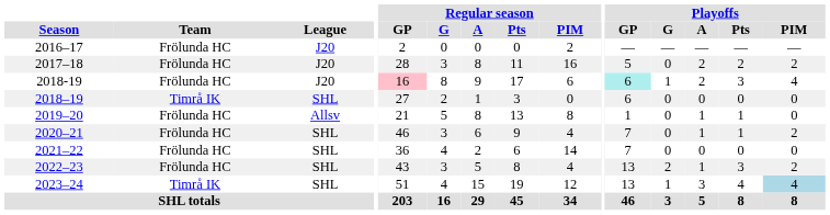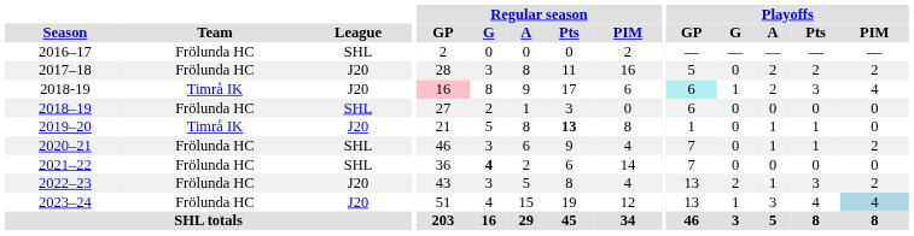 <table border="0" cellpadding="1" cellspacing="0" style="text-align:center; width:60em;">
 <tr bgcolor="#e0e0e0">
 <th colspan="3" bgcolor="#ffffff"></th>
 <th rowspan="99" bgcolor="#ffffff"></th>
 <th colspan="5"><a href='#'>Regular season</a></th>
 <th rowspan="99" bgcolor="#ffffff"></th>
 <th colspan="5"><a href='#'>Playoffs</a></th>
 </tr>
 <tr bgcolor="#e0e0e0">
 <th><a href='#'>Season</a></th>
 <th>Team</th>
 <th>League</th>
 <th>GP</th>
 <th><a href='#'>G</a></th>
 <th><a href='#'>A</a></th>
 <th><a href='#'>Pts</a></th>
 <th><a href='#'>PIM</a></th>
 <th>GP</th>
 <th>G</th>
 <th>A</th>
 <th>Pts</th>
 <th>PIM</th>
 </tr>
 <tr>
 <td>2016–17</td>
 <td>Frölunda HC</td>
-<td><a href='#'>J20</a></td>
+<td>SHL</td>
 <td>2</td>
 <td>0</td>
 <td>0</td>
 <td>0</td>
 <td>2</td>
 <td>—</td>
 <td>—</td>
 <td>—</td>
 <td>—</td>
 <td>—</td>
 </tr>
 <tr bgcolor="#f0f0f0">
 <td>2017–18</td>
 <td>Frölunda HC</td>
 <td>J20</td>
 <td>28</td>
 <td>3</td>
 <td>8</td>
 <td>11</td>
 <td>16</td>
 <td>5</td>
 <td>0</td>
 <td>2</td>
 <td>2</td>
 <td>2</td>
 </tr>
 <tr>
 <td>2018-19</td>
-<td>Frölunda HC</td>
+<td><a href='#'>Timrå IK</a></td>
 <td>J20</td>
 <td style="background: pink;">16</td>
 <td>8</td>
 <td>9</td>
 <td>17</td>
 <td>6</td>
 <td style="background: paleturquoise;">6</td>
 <td>1</td>
 <td>2</td>
 <td>3</td>
 <td>4</td>
 </tr>
 <tr bgcolor="#f0f0f0">
 <td><a href='#'>2018–19</a></td>
-<td><a href='#'>Timrå IK</a></td>
+<td>Frölunda HC</td>
 <td><a href='#'>SHL</a></td>
 <td>27</td>
 <td>2</td>
 <td>1</td>
 <td>3</td>
 <td>0</td>
 <td>6</td>
 <td>0</td>
 <td>0</td>
 <td>0</td>
 <td>0</td>
 </tr>
 <tr>
 <td><a href='#'>2019–20</a></td>
-<td>Frölunda HC</td>
-<td><a href='#'>Allsv</a></td>
+<td><a href='#'>Timrå IK</a></td>
+<td><a href='#'>J20</a></td>
 <td>21</td>
 <td>5</td>
 <td>8</td>
-<td>13</td>
+<td><strong>13</strong></td>
 <td>8</td>
 <td>1</td>
 <td>0</td>
 <td>1</td>
 <td>1</td>
 <td>0</td>
 </tr>
 <tr bgcolor="#f0f0f0">
 <td><a href='#'>2020–21</a></td>
 <td>Frölunda HC</td>
 <td>SHL</td>
 <td>46</td>
 <td>3</td>
 <td>6</td>
 <td>9</td>
 <td>4</td>
 <td>7</td>
 <td>0</td>
 <td>1</td>
 <td>1</td>
 <td>2</td>
 </tr>
 <tr>
 <td><a href='#'>2021–22</a></td>
 <td>Frölunda HC</td>
 <td>SHL</td>
 <td>36</td>
-<td>4</td>
+<td><strong>4</strong></td>
 <td>2</td>
 <td>6</td>
 <td>14</td>
 <td>7</td>
 <td>0</td>
 <td>0</td>
 <td>0</td>
 <td>0</td>
 </tr>
 <tr bgcolor="#f0f0f0">
 <td><a href='#'>2022–23</a></td>
 <td>Frölunda HC</td>
-<td>SHL</td>
+<td>J20</td>
 <td>43</td>
 <td>3</td>
 <td>5</td>
 <td>8</td>
 <td>4</td>
 <td>13</td>
 <td>2</td>
 <td>1</td>
 <td>3</td>
 <td>2</td>
 </tr>
 <tr>
 <td><a href='#'>2023–24</a></td>
-<td><a href='#'>Timrå IK</a></td>
-<td>SHL</td>
+<td>Frölunda HC</td>
+<td><a href='#'>J20</a></td>
 <td>51</td>
 <td>4</td>
 <td>15</td>
 <td>19</td>
 <td>12</td>
 <td>13</td>
 <td>1</td>
 <td>3</td>
 <td>4</td>
 <td style="background: lightblue;">4</td>
 </tr>
 <tr bgcolor="#e0e0e0">
 <th colspan="3">SHL totals</th>
 <th>203</th>
 <th>16</th>
 <th>29</th>
 <th>45</th>
 <th>34</th>
 <th>46</th>
 <th>3</th>
 <th>5</th>
 <th>8</th>
 <th>8</th>
 </tr>
 </table>
